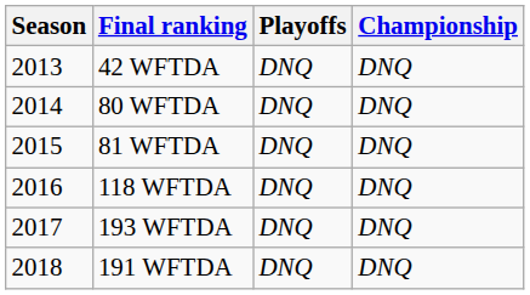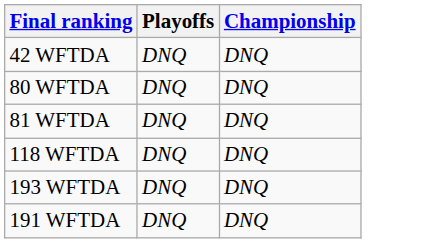 <table class="wikitable sortable">
 <tr>
-<th>Season</th>
 <th><a href='#'>Final ranking</a></th>
 <th>Playoffs</th>
 <th><a href='#'>Championship</a></th>
 </tr>
 <tr>
-<td>2013</td>
 <td>42 WFTDA</td>
 <td><em>DNQ</em></td>
 <td><em>DNQ</em></td>
 </tr>
 <tr>
-<td>2014</td>
 <td>80 WFTDA</td>
 <td><em>DNQ</em></td>
 <td><em>DNQ</em></td>
 </tr>
 <tr>
-<td>2015</td>
 <td>81 WFTDA</td>
 <td><em>DNQ</em></td>
 <td><em>DNQ</em></td>
 </tr>
 <tr>
-<td>2016</td>
 <td>118 WFTDA</td>
 <td><em>DNQ</em></td>
 <td><em>DNQ</em></td>
 </tr>
 <tr>
-<td>2017</td>
 <td>193 WFTDA</td>
 <td><em>DNQ</em></td>
 <td><em>DNQ</em></td>
 </tr>
 <tr>
-<td>2018</td>
 <td>191 WFTDA</td>
 <td><em>DNQ</em></td>
 <td><em>DNQ</em></td>
 </tr>
 </table>
